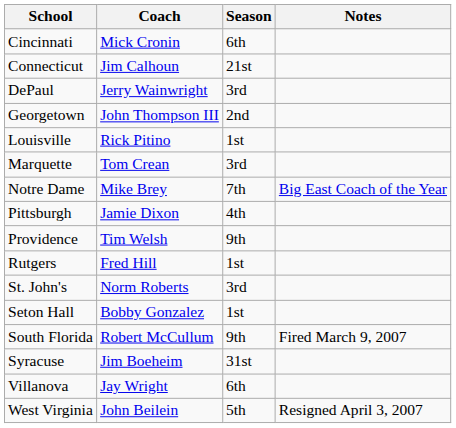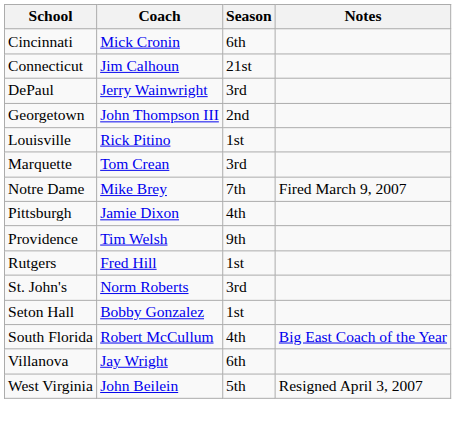 <table class="wikitable">
 <tr>
 <th>School</th>
 <th>Coach</th>
 <th>Season</th>
 <th>Notes</th>
 </tr>
 <tr>
 <td>Cincinnati</td>
 <td><a href='#'>Mick Cronin</a></td>
 <td>6th</td>
 <td></td>
 </tr>
 <tr>
 <td>Connecticut</td>
 <td><a href='#'>Jim Calhoun</a></td>
 <td>21st</td>
 <td></td>
 </tr>
 <tr>
 <td>DePaul</td>
 <td><a href='#'>Jerry Wainwright</a></td>
 <td>3rd</td>
 <td></td>
 </tr>
 <tr>
 <td>Georgetown</td>
 <td><a href='#'>John Thompson III</a></td>
 <td>2nd</td>
 <td></td>
 </tr>
 <tr>
 <td>Louisville</td>
 <td><a href='#'>Rick Pitino</a></td>
 <td>1st</td>
 <td></td>
 </tr>
 <tr>
 <td>Marquette</td>
 <td><a href='#'>Tom Crean</a></td>
 <td>3rd</td>
 <td></td>
 </tr>
 <tr>
 <td>Notre Dame</td>
 <td><a href='#'>Mike Brey</a></td>
 <td>7th</td>
-<td><a href='#'>Big East Coach of the Year</a></td>
+<td>Fired March 9, 2007</td>
 </tr>
 <tr>
 <td>Pittsburgh</td>
 <td><a href='#'>Jamie Dixon</a></td>
 <td>4th</td>
 <td></td>
 </tr>
 <tr>
 <td>Providence</td>
 <td><a href='#'>Tim Welsh</a></td>
 <td>9th</td>
 <td></td>
 </tr>
 <tr>
 <td>Rutgers</td>
 <td><a href='#'>Fred Hill</a></td>
 <td>1st</td>
 <td></td>
 </tr>
 <tr>
 <td>St. John's</td>
 <td><a href='#'>Norm Roberts</a></td>
 <td>3rd</td>
 <td></td>
 </tr>
 <tr>
 <td>Seton Hall</td>
 <td><a href='#'>Bobby Gonzalez</a></td>
 <td>1st</td>
 <td></td>
 </tr>
 <tr>
 <td>South Florida</td>
 <td><a href='#'>Robert McCullum</a></td>
-<td>9th</td>
-<td>Fired March 9, 2007</td>
-</tr>
-<tr>
-<td>Syracuse</td>
-<td><a href='#'>Jim Boeheim</a></td>
-<td>31st</td>
-<td></td>
+<td>4th</td>
+<td><a href='#'>Big East Coach of the Year</a></td>
 </tr>
 <tr>
 <td>Villanova</td>
 <td><a href='#'>Jay Wright</a></td>
 <td>6th</td>
 <td></td>
 </tr>
 <tr>
 <td>West Virginia</td>
 <td><a href='#'>John Beilein</a></td>
 <td>5th</td>
 <td>Resigned April 3, 2007</td>
 </tr>
 </table>
